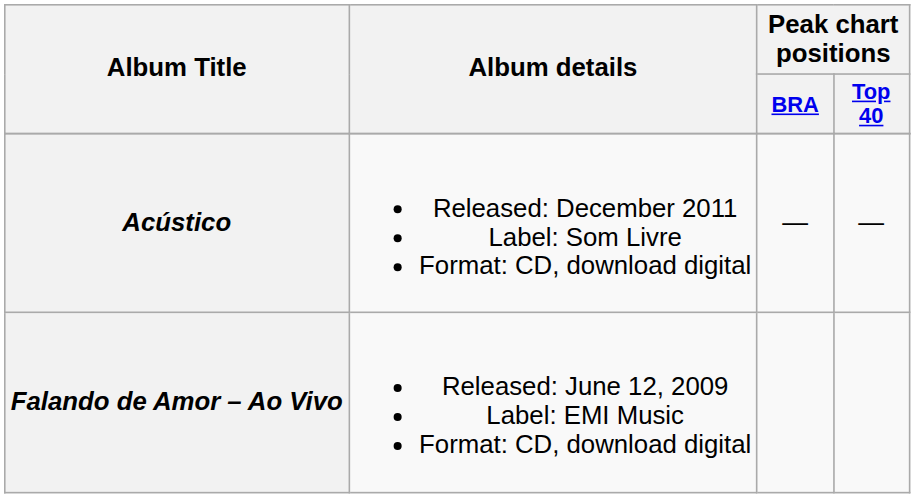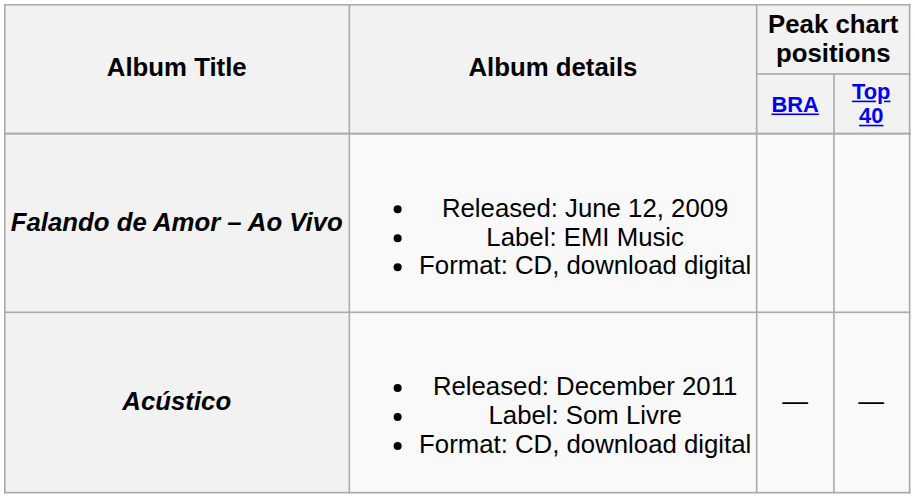 <table class="wikitable plainrowheaders" style="text-align:center;" border="1">
 <tr>
 <th scope="col" rowspan="2">Album Title</th>
 <th scope="col" rowspan="2">Album details</th>
 <th scope="col" colspan="2">Peak chart positions</th>
 </tr>
 <tr>
 <th scope="col" style="width:3em;font-size:85%;"><a href='#'>BRA</a><br></th>
 <th scope="col" style="width:3em;font-size:85%;"><a href='#'>Top 40</a><br></th>
 </tr>
 <tr>
 </tr>
 <tr>
+<th scope="row"><strong><em>Falando de Amor – Ao Vivo</em></strong></th>
+<td><br><ul><li>Released: June 12, 2009</li><li>Label: EMI Music</li><li>Format: CD, download digital</li></ul></td>
+<td></td>
+<td></td>
+</tr>
+<tr>
 <th scope="row"><strong><em>Acústico</em></strong></th>
 <td><br><ul><li>Released: December 2011</li><li>Label: Som Livre</li><li>Format: CD, download digital</li></ul></td>
 <td>—</td>
 <td>—</td>
 </tr>
-<tr>
-<th scope="row"><strong><em>Falando de Amor – Ao Vivo</em></strong></th>
-<td><br><ul><li>Released: June 12, 2009</li><li>Label: EMI Music</li><li>Format: CD, download digital</li></ul></td>
-<td></td>
-<td></td>
-</tr>
 </table>
